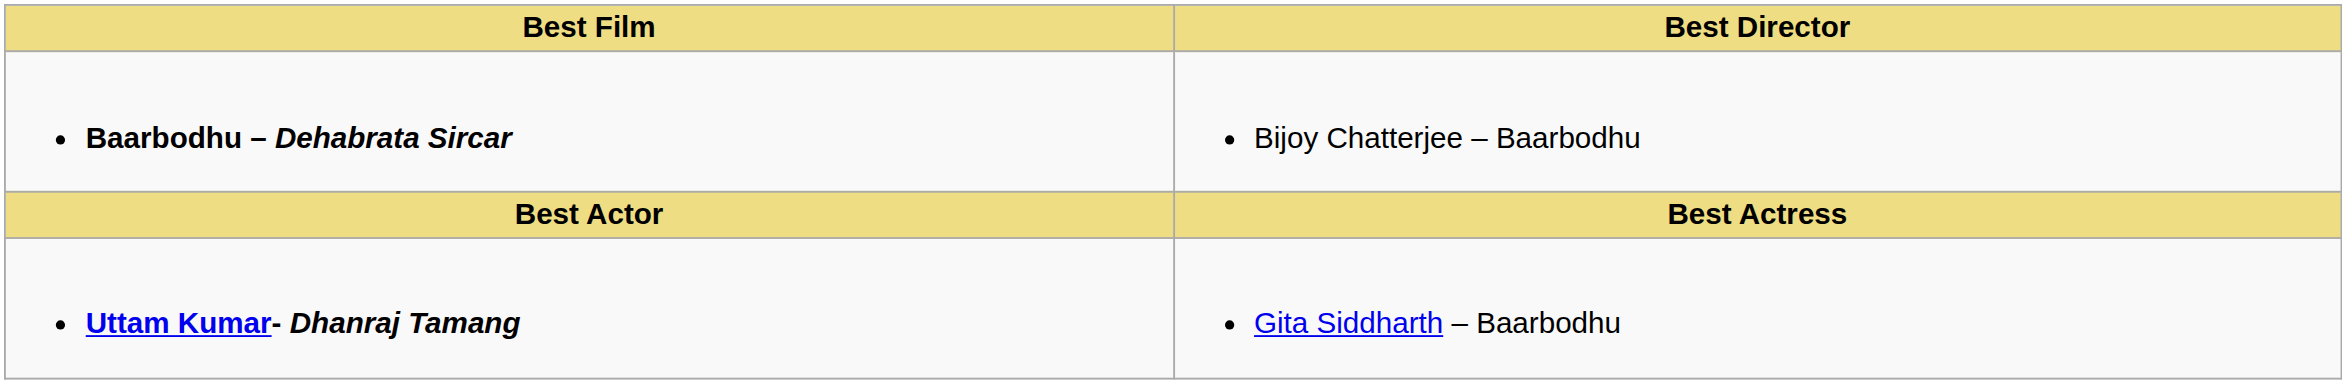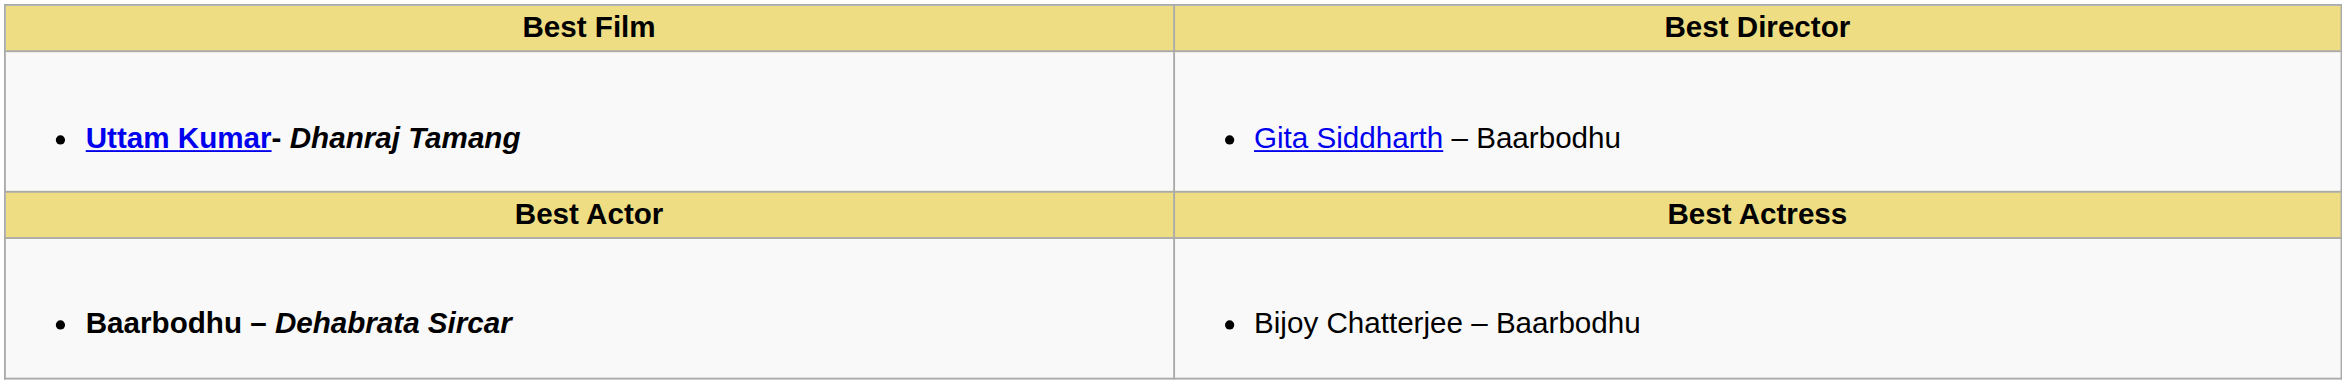 <table class="wikitable" width="100%"  |>
 <tr>
 <th !  style="background:#eedd82; text-align:center; width:50%;">Best Film</th>
 <th !  style="background:#eedd82; text-align:center; width:50%;">Best Director</th>
 </tr>
 <tr>
-<td valign="top"><br><ul><li><strong>Baarbodhu – <em>Dehabrata Sircar<strong><em></li></ul></td>
-<td valign="top"><br><ul><li></strong>Bijoy Chatterjee – </em>Baarbodhu</em></strong></li></ul></td>
+<td><br><ul><li><strong><a href='#'>Uttam Kumar</a>- <em>Dhanraj Tamang<strong><em></li></ul></td>
+<td><br><ul><li></strong><a href='#'>Gita Siddharth</a> – </em>Baarbodhu</em></strong></li></ul></td>
 </tr>
 <tr>
 <th ! style="background:#eedd82; text-align:center;">Best Actor</th>
 <th ! style="background:#eedd82; text-align:center;">Best Actress</th>
 </tr>
 <tr>
-<td><br><ul><li><strong><a href='#'>Uttam Kumar</a>- <em>Dhanraj Tamang<strong><em></li></ul></td>
-<td><br><ul><li></strong><a href='#'>Gita Siddharth</a> – </em>Baarbodhu</em></strong></li></ul></td>
+<td valign="top"><br><ul><li><strong>Baarbodhu – <em>Dehabrata Sircar<strong><em></li></ul></td>
+<td valign="top"><br><ul><li></strong>Bijoy Chatterjee – </em>Baarbodhu</em></strong></li></ul></td>
 </tr>
 </table>
